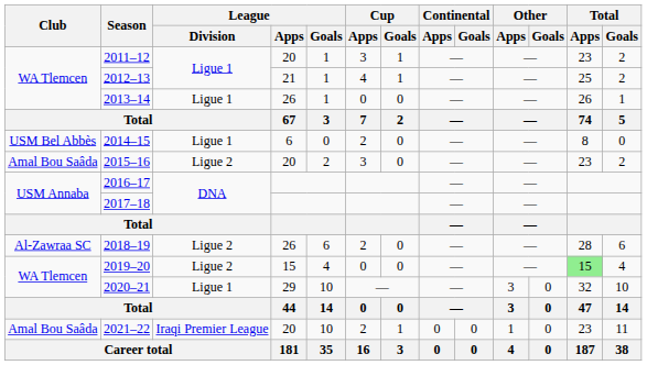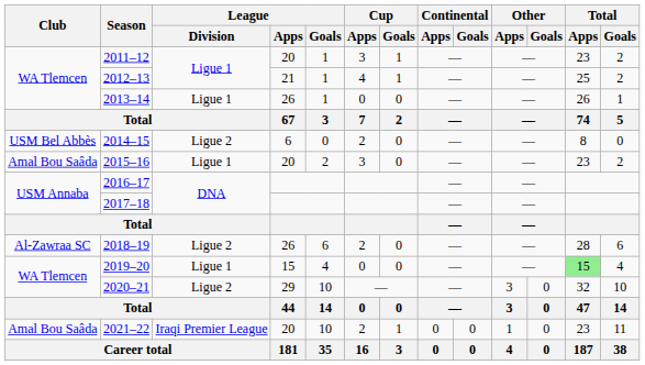 <table class="wikitable" style="text-align: center;">
 <tr>
 <th rowspan="2">Club</th>
 <th rowspan="2">Season</th>
 <th colspan="3">League</th>
 <th colspan="2">Cup</th>
 <th colspan="2">Continental</th>
 <th colspan="2">Other</th>
 <th colspan="2">Total</th>
 </tr>
 <tr>
 <th>Division</th>
 <th>Apps</th>
 <th>Goals</th>
 <th>Apps</th>
 <th>Goals</th>
 <th>Apps</th>
 <th>Goals</th>
 <th>Apps</th>
 <th>Goals</th>
 <th>Apps</th>
 <th>Goals</th>
 </tr>
 <tr>
 <td rowspan=3 valign="center"><a href='#'>WA Tlemcen</a></td>
 <td><a href='#'>2011–12</a></td>
 <td rowspan=2><a href='#'>Ligue 1</a></td>
 <td>20</td>
 <td>1</td>
 <td>3</td>
 <td>1</td>
 <td colspan=2>—</td>
 <td colspan=2>—</td>
 <td>23</td>
 <td>2</td>
 </tr>
 <tr>
 <td><a href='#'>2012–13</a></td>
 <td>21</td>
 <td>1</td>
 <td>4</td>
 <td>1</td>
 <td colspan=2>—</td>
 <td colspan=2>—</td>
 <td>25</td>
 <td>2</td>
 </tr>
 <tr>
 <td><a href='#'>2013–14</a></td>
 <td>Ligue 1</td>
 <td>26</td>
 <td>1</td>
 <td>0</td>
 <td>0</td>
 <td colspan=2>—</td>
 <td colspan=2>—</td>
 <td>26</td>
 <td>1</td>
 </tr>
 <tr>
 <th colspan="3">Total</th>
 <th>67</th>
 <th>3</th>
 <th>7</th>
 <th>2</th>
 <th colspan=2>—</th>
 <th colspan=2>—</th>
 <th>74</th>
 <th>5</th>
 </tr>
 <tr>
 <td valign="center"><a href='#'>USM Bel Abbès</a></td>
 <td><a href='#'>2014–15</a></td>
-<td>Ligue 1</td>
+<td>Ligue 2</td>
 <td>6</td>
 <td>0</td>
 <td>2</td>
 <td>0</td>
 <td colspan=2>—</td>
 <td colspan=2>—</td>
 <td>8</td>
 <td>0</td>
 </tr>
 <tr>
 <td valign="center"><a href='#'>Amal Bou Saâda</a></td>
 <td><a href='#'>2015–16</a></td>
-<td>Ligue 2</td>
+<td>Ligue 1</td>
 <td>20</td>
 <td>2</td>
 <td>3</td>
 <td>0</td>
 <td colspan=2>—</td>
 <td colspan=2>—</td>
 <td>23</td>
 <td>2</td>
 </tr>
 <tr>
 <td rowspan=2 valign="center"><a href='#'>USM Annaba</a></td>
 <td><a href='#'>2016–17</a></td>
 <td rowspan=2><a href='#'>DNA</a></td>
 <td colspan="2"><em></em></td>
 <td colspan="2"><em></em></td>
 <td colspan="2">—</td>
 <td colspan="2">—</td>
 <td colspan="2"><em></em></td>
 </tr>
 <tr>
 <td><a href='#'>2017–18</a></td>
 <td colspan="2"><em></em></td>
 <td colspan="2"><em></em></td>
 <td colspan="2">—</td>
 <td colspan="2">—</td>
 <td colspan="2"><em></em></td>
 </tr>
 <tr>
 <th colspan="3">Total</th>
 <th colspan="2"><em></em></th>
 <th colspan="2"><em></em></th>
 <th colspan="2">—</th>
 <th colspan="2">—</th>
 <th colspan="2"><em></em></th>
 </tr>
 <tr>
 <td valign="center"><a href='#'>Al-Zawraa SC</a></td>
 <td><a href='#'>2018–19</a></td>
 <td>Ligue 2</td>
 <td>26</td>
 <td>6</td>
 <td>2</td>
 <td>0</td>
 <td colspan=2>—</td>
 <td colspan=2>—</td>
 <td>28</td>
 <td>6</td>
 </tr>
 <tr>
 <td rowspan=2 valign="center"><a href='#'>WA Tlemcen</a></td>
 <td><a href='#'>2019–20</a></td>
-<td>Ligue 2</td>
+<td>Ligue 1</td>
 <td>15</td>
 <td>4</td>
 <td>0</td>
 <td>0</td>
 <td colspan=2>—</td>
 <td colspan=2>—</td>
 <td style="background: lightgreen;">15</td>
 <td>4</td>
 </tr>
 <tr>
 <td><a href='#'>2020–21</a></td>
-<td>Ligue 1</td>
+<td>Ligue 2</td>
 <td>29</td>
 <td>10</td>
 <td colspan=2>—</td>
 <td colspan=2>—</td>
 <td>3</td>
 <td>0</td>
 <td>32</td>
 <td>10</td>
 </tr>
 <tr>
 <th colspan="3">Total</th>
 <th>44</th>
 <th>14</th>
 <th>0</th>
 <th>0</th>
 <th colspan=2>—</th>
 <th>3</th>
 <th>0</th>
 <th>47</th>
 <th>14</th>
 </tr>
 <tr>
 <td valign="center"><a href='#'>Amal Bou Saâda</a></td>
 <td><a href='#'>2021–22</a></td>
 <td><a href='#'>Iraqi Premier League</a></td>
 <td>20</td>
 <td>10</td>
 <td>2</td>
 <td>1</td>
 <td>0</td>
 <td>0</td>
 <td> 1</td>
 <td>0</td>
 <td>23</td>
 <td>11</td>
 </tr>
 <tr>
 <th colspan="3">Career total</th>
 <th>181</th>
 <th>35</th>
 <th>16</th>
 <th>3</th>
 <th 0!>0</th>
 <th>0</th>
 <th>4</th>
 <th>0</th>
 <th>187</th>
 <th>38</th>
 </tr>
 </table>
